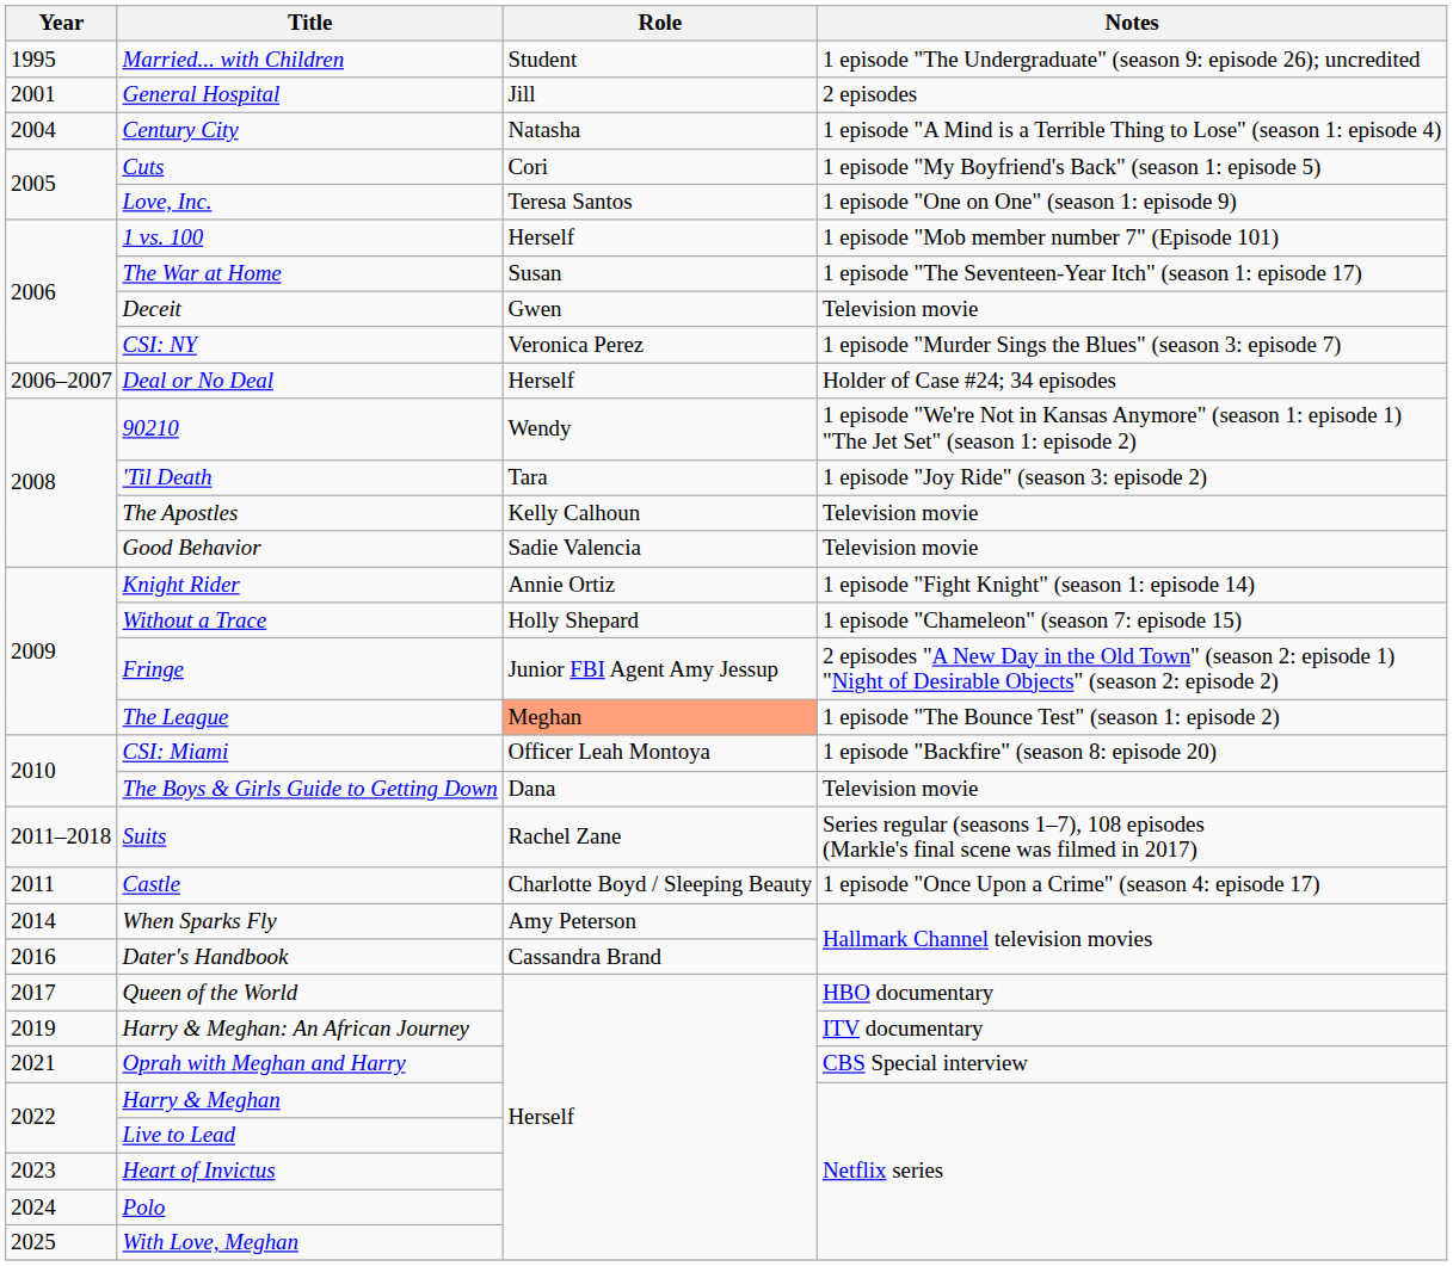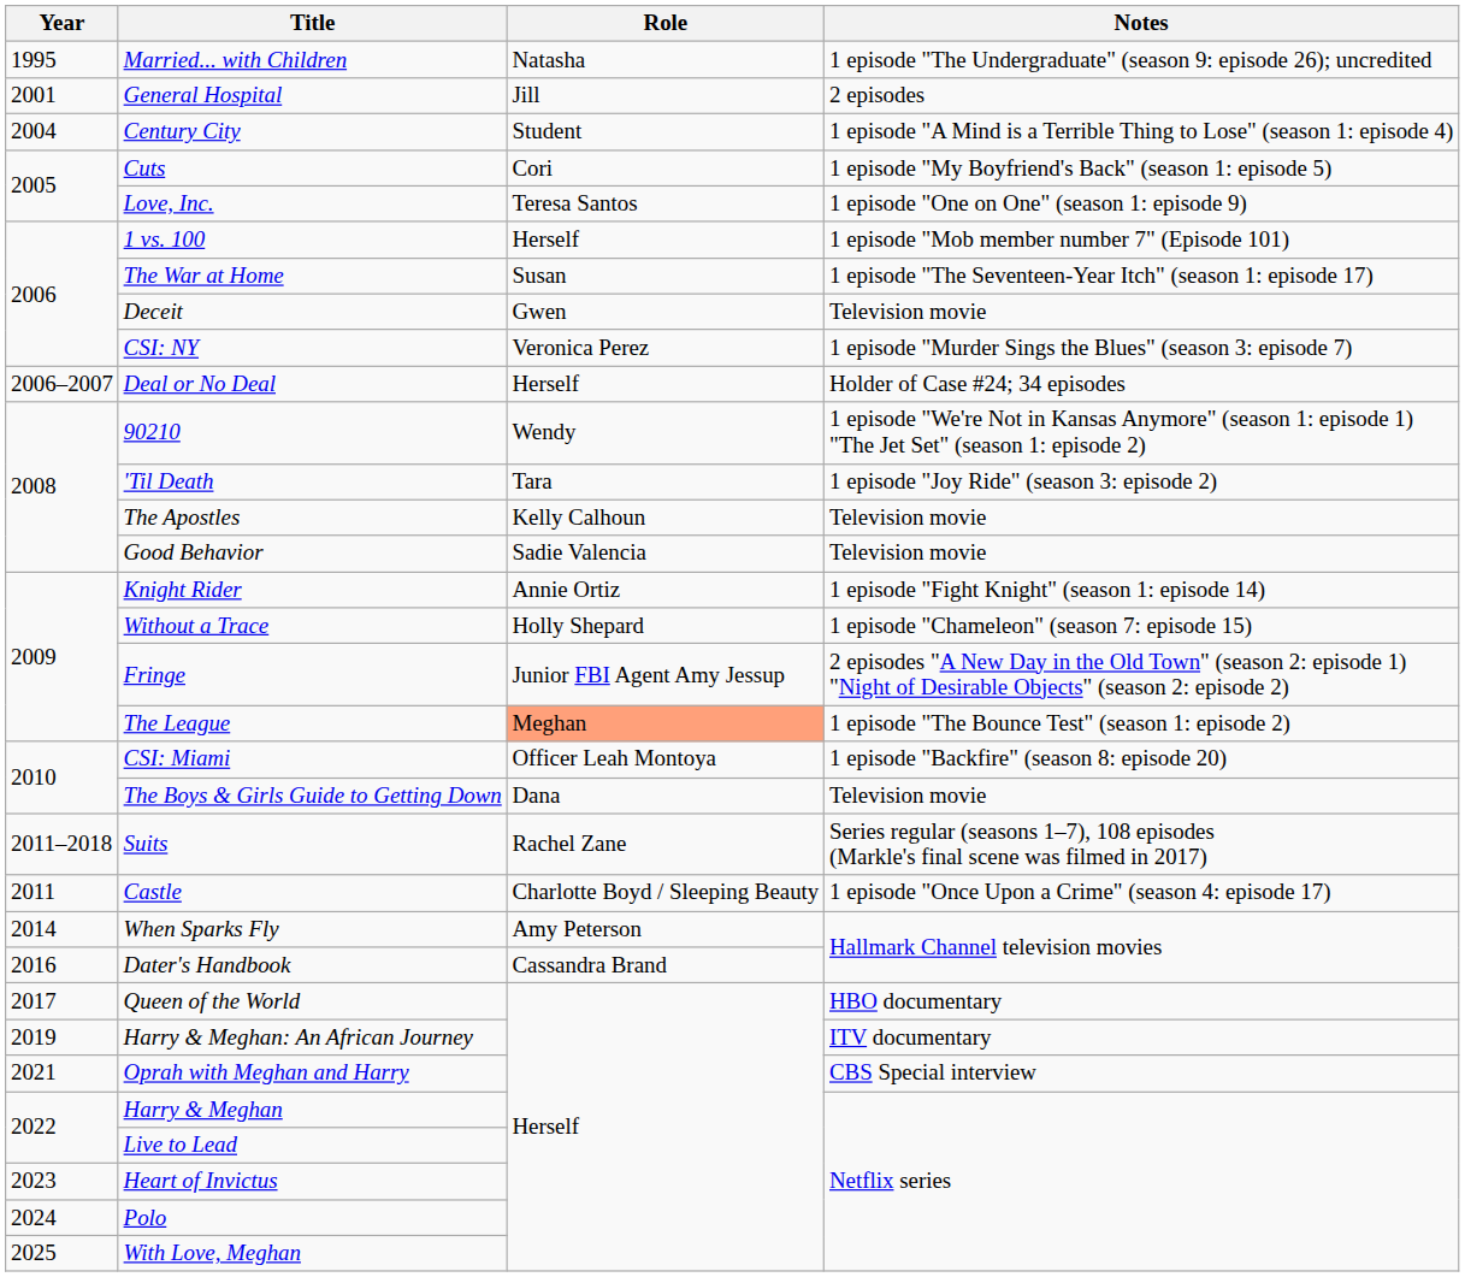 <table class="wikitable sortable sticky-header">
 <tr>
 <th>Year</th>
 <th>Title</th>
 <th>Role</th>
 <th class="unsortable">Notes</th>
 </tr>
 <tr>
 <td>1995</td>
 <td><em><a href='#'>Married... with Children</a></em></td>
-<td>Student</td>
+<td>Natasha</td>
 <td>1 episode "The Undergraduate" (season 9: episode 26); uncredited</td>
 </tr>
 <tr>
 <td>2001</td>
 <td><em><a href='#'>General Hospital</a></em></td>
 <td>Jill</td>
 <td>2 episodes</td>
 </tr>
 <tr>
 <td>2004</td>
 <td><em><a href='#'>Century City</a></em></td>
-<td>Natasha</td>
+<td>Student</td>
 <td>1 episode "A Mind is a Terrible Thing to Lose" (season 1: episode 4)</td>
 </tr>
 <tr>
 <td rowspan=2>2005</td>
 <td><em><a href='#'>Cuts</a></em></td>
 <td>Cori</td>
 <td>1 episode "My Boyfriend's Back" (season 1: episode 5)</td>
 </tr>
 <tr>
 <td><em><a href='#'>Love, Inc.</a></em></td>
 <td>Teresa Santos</td>
 <td>1 episode "One on One" (season 1: episode 9)</td>
 </tr>
 <tr>
 <td rowspan=4>2006</td>
 <td><em><a href='#'>1 vs. 100</a></em></td>
 <td>Herself</td>
 <td>1 episode "Mob member number 7" (Episode 101)</td>
 </tr>
 <tr>
 <td><em><a href='#'>The War at Home</a></em></td>
 <td>Susan</td>
 <td>1 episode "The Seventeen-Year Itch" (season 1: episode 17)</td>
 </tr>
 <tr>
 <td><em>Deceit</em></td>
 <td>Gwen</td>
 <td>Television movie</td>
 </tr>
 <tr>
 <td><em><a href='#'>CSI: NY</a></em></td>
 <td>Veronica Perez</td>
 <td>1 episode "Murder Sings the Blues" (season 3: episode 7)</td>
 </tr>
 <tr>
 <td>2006–2007</td>
 <td><em><a href='#'>Deal or No Deal</a></em></td>
 <td>Herself</td>
 <td>Holder of Case #24; 34 episodes</td>
 </tr>
 <tr>
 <td rowspan=4>2008</td>
 <td><em><a href='#'>90210</a></em></td>
 <td>Wendy</td>
 <td>1 episode "We're Not in Kansas Anymore" (season 1: episode 1)<br>"The Jet Set" (season 1: episode 2)</td>
 </tr>
 <tr>
 <td><em><a href='#'>'Til Death</a></em></td>
 <td>Tara</td>
 <td>1 episode "Joy Ride" (season 3: episode 2)</td>
 </tr>
 <tr>
 <td><em>The Apostles</em></td>
 <td>Kelly Calhoun</td>
 <td>Television movie</td>
 </tr>
 <tr>
 <td><em>Good Behavior</em></td>
 <td>Sadie Valencia</td>
 <td>Television movie</td>
 </tr>
 <tr>
 <td rowspan=4>2009</td>
 <td><em><a href='#'>Knight Rider</a></em></td>
 <td>Annie Ortiz</td>
 <td>1 episode "Fight Knight" (season 1: episode 14)</td>
 </tr>
 <tr>
 <td><em><a href='#'>Without a Trace</a></em></td>
 <td>Holly Shepard</td>
 <td>1 episode "Chameleon" (season 7: episode 15)</td>
 </tr>
 <tr>
 <td><em><a href='#'>Fringe</a></em></td>
 <td>Junior <a href='#'>FBI</a> Agent Amy Jessup</td>
 <td>2 episodes "<a href='#'>A New Day in the Old Town</a>" (season 2: episode 1)<br>"<a href='#'>Night of Desirable Objects</a>" (season 2: episode 2)</td>
 </tr>
 <tr>
 <td><em><a href='#'>The League</a></em></td>
 <td style="background: lightsalmon;">Meghan</td>
 <td>1 episode "The Bounce Test" (season 1: episode 2)</td>
 </tr>
 <tr>
 <td rowspan=2>2010</td>
 <td><em><a href='#'>CSI: Miami</a></em></td>
 <td>Officer Leah Montoya</td>
 <td>1 episode "Backfire" (season 8: episode 20)</td>
 </tr>
 <tr>
 <td><em><a href='#'>The Boys & Girls Guide to Getting Down</a></em></td>
 <td>Dana</td>
 <td>Television movie</td>
 </tr>
 <tr>
 <td>2011–2018</td>
 <td><em><a href='#'>Suits</a></em></td>
 <td>Rachel Zane</td>
 <td>Series regular (seasons 1–7), 108 episodes<br>(Markle's final scene was filmed in 2017)</td>
 </tr>
 <tr>
 <td>2011</td>
 <td><em><a href='#'>Castle</a></em></td>
 <td>Charlotte Boyd / Sleeping Beauty</td>
 <td>1 episode "Once Upon a Crime" (season 4: episode 17)</td>
 </tr>
 <tr>
 <td>2014</td>
 <td><em>When Sparks Fly</em></td>
 <td>Amy Peterson</td>
 <td rowspan=2><a href='#'>Hallmark Channel</a> television movies</td>
 </tr>
 <tr>
 <td>2016</td>
 <td><em>Dater's Handbook</em></td>
 <td>Cassandra Brand</td>
 </tr>
 <tr>
 <td>2017</td>
 <td><em>Queen of the World</em></td>
 <td rowspan="8">Herself</td>
 <td><a href='#'>HBO</a> documentary</td>
 </tr>
 <tr>
 <td>2019</td>
 <td><em>Harry & Meghan: An African Journey</em></td>
 <td><a href='#'>ITV</a> documentary</td>
 </tr>
 <tr>
 <td>2021</td>
 <td><em><a href='#'>Oprah with Meghan and Harry</a></em></td>
 <td><a href='#'>CBS</a> Special interview</td>
 </tr>
 <tr>
 <td rowspan="2">2022</td>
 <td><em><a href='#'>Harry & Meghan</a></em></td>
 <td rowspan="5"><a href='#'>Netflix</a> series</td>
 </tr>
 <tr>
 <td><em><a href='#'>Live to Lead</a></em></td>
 </tr>
 <tr>
 <td>2023</td>
 <td><em><a href='#'>Heart of Invictus</a></em></td>
 </tr>
 <tr>
 <td>2024</td>
 <td><em><a href='#'>Polo</a></em></td>
 </tr>
 <tr>
 <td>2025</td>
 <td><em><a href='#'>With Love, Meghan</a></em></td>
 </tr>
 </table>
